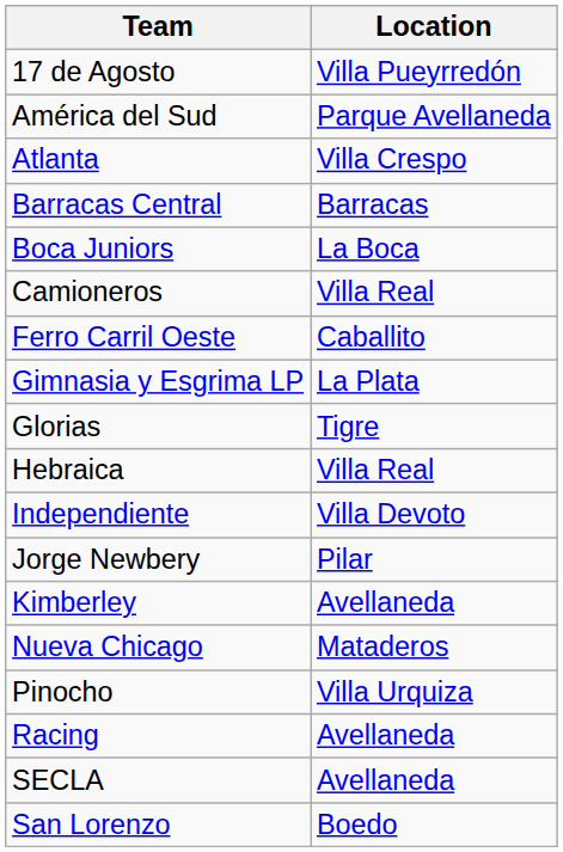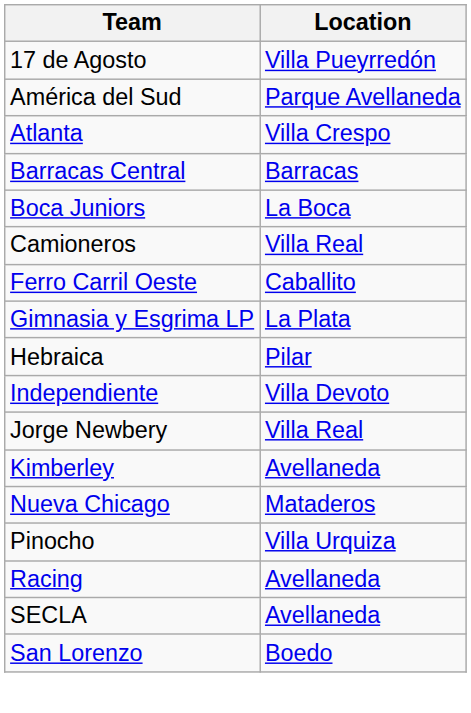 <table class="wikitable sortable" style="text-align: left;">
 <tr>
 <th>Team</th>
 <th>Location</th>
 </tr>
 <tr>
 <td>17 de Agosto</td>
 <td> <a href='#'>Villa Pueyrredón</a></td>
 </tr>
 <tr>
 <td>América del Sud</td>
 <td> <a href='#'>Parque Avellaneda</a></td>
 </tr>
 <tr>
 <td><a href='#'>Atlanta</a></td>
 <td> <a href='#'>Villa Crespo</a></td>
 </tr>
 <tr>
 <td><a href='#'>Barracas Central</a></td>
 <td> <a href='#'>Barracas</a></td>
 </tr>
 <tr>
 <td><a href='#'>Boca Juniors</a></td>
 <td> <a href='#'>La Boca</a></td>
 </tr>
 <tr>
 <td>Camioneros</td>
 <td> <a href='#'>Villa Real</a></td>
 </tr>
 <tr>
 <td><a href='#'>Ferro Carril Oeste</a></td>
 <td> <a href='#'>Caballito</a></td>
 </tr>
 <tr>
 <td><a href='#'>Gimnasia y Esgrima LP</a></td>
 <td> <a href='#'>La Plata</a></td>
 </tr>
 <tr>
-<td>Glorias</td>
-<td> <a href='#'>Tigre</a></td>
-</tr>
-<tr>
 <td>Hebraica</td>
-<td> <a href='#'>Villa Real</a></td>
+<td> <a href='#'>Pilar</a></td>
 </tr>
 <tr>
 <td><a href='#'>Independiente</a></td>
 <td> <a href='#'>Villa Devoto</a></td>
 </tr>
 <tr>
 <td>Jorge Newbery</td>
-<td> <a href='#'>Pilar</a></td>
+<td> <a href='#'>Villa Real</a></td>
 </tr>
 <tr>
 <td><a href='#'>Kimberley</a></td>
 <td> <a href='#'>Avellaneda</a></td>
 </tr>
 <tr>
 <td><a href='#'>Nueva Chicago</a></td>
 <td> <a href='#'>Mataderos</a></td>
 </tr>
 <tr>
 <td>Pinocho</td>
 <td> <a href='#'>Villa Urquiza</a></td>
 </tr>
 <tr>
 <td><a href='#'>Racing</a></td>
 <td> <a href='#'>Avellaneda</a></td>
 </tr>
 <tr>
 <td>SECLA</td>
 <td> <a href='#'>Avellaneda</a></td>
 </tr>
 <tr>
 <td><a href='#'>San Lorenzo</a></td>
 <td> <a href='#'>Boedo</a></td>
 </tr>
 </table>
